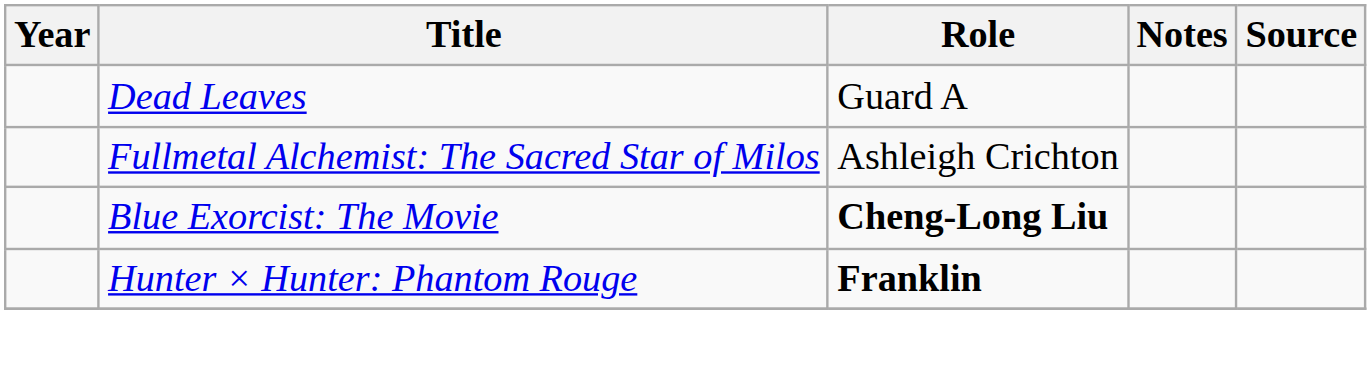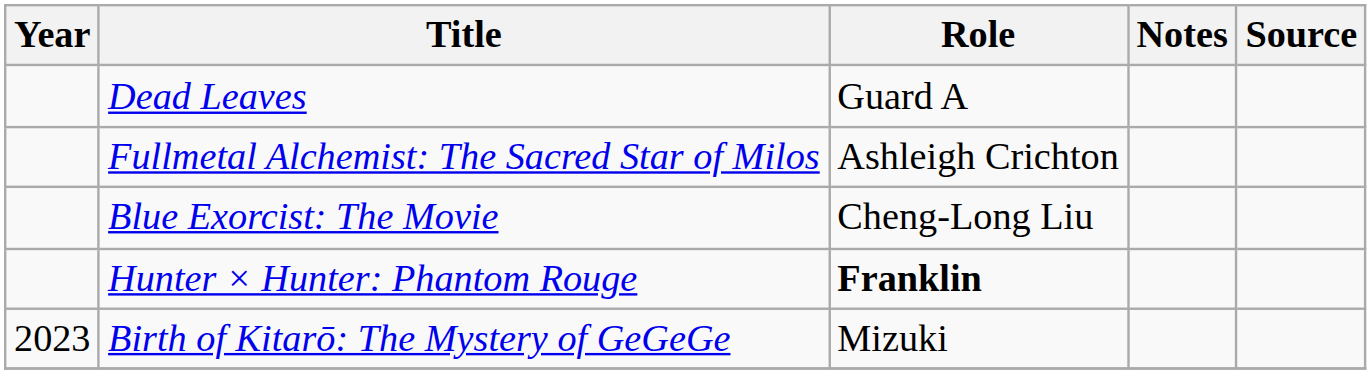 <table class="wikitable sortable plainrowheaders">
 <tr>
 <th>Year</th>
 <th>Title</th>
 <th>Role</th>
 <th class="unsortable">Notes</th>
 <th class="unsortable">Source</th>
 </tr>
 <tr>
 <td></td>
 <td><em><a href='#'>Dead Leaves</a></em></td>
 <td>Guard A</td>
 <td></td>
 <td></td>
 </tr>
 <tr>
 <td></td>
 <td><em><a href='#'>Fullmetal Alchemist: The Sacred Star of Milos</a></em></td>
 <td>Ashleigh Crichton</td>
 <td></td>
 <td></td>
 </tr>
 <tr>
 <td></td>
 <td><em><a href='#'>Blue Exorcist: The Movie</a></em></td>
-<td><strong>Cheng-Long Liu</strong></td>
+<td>Cheng-Long Liu</td>
 <td></td>
 <td></td>
 </tr>
 <tr>
 <td></td>
 <td><em><a href='#'>Hunter × Hunter: Phantom Rouge</a></em></td>
 <td><strong>Franklin</strong></td>
 <td></td>
 <td></td>
 </tr>
 <tr>
+<td>2023</td>
+<td><em><a href='#'>Birth of Kitarō: The Mystery of GeGeGe</a></em></td>
+<td>Mizuki</td>
+<td></td>
+<td></td>
+</tr>
+<tr>
 </tr>
 </table>
